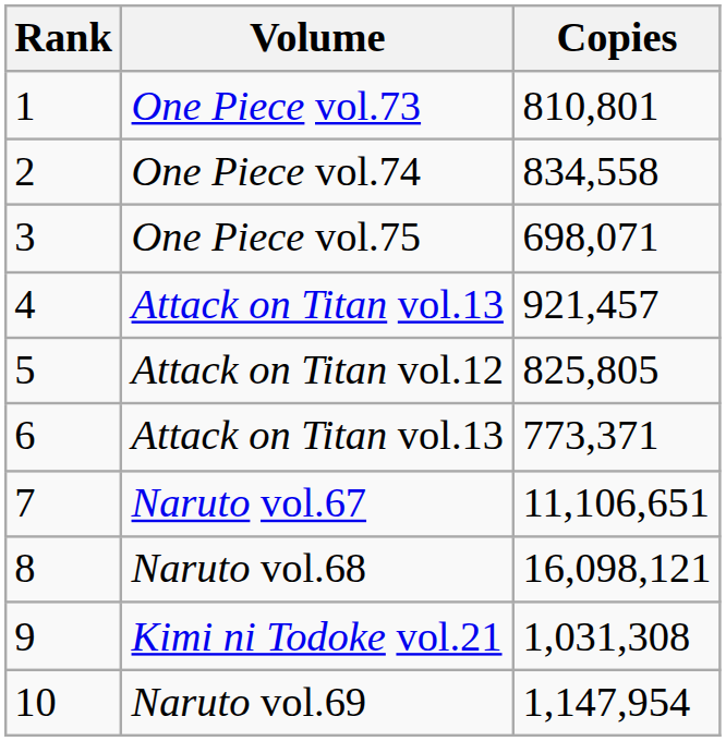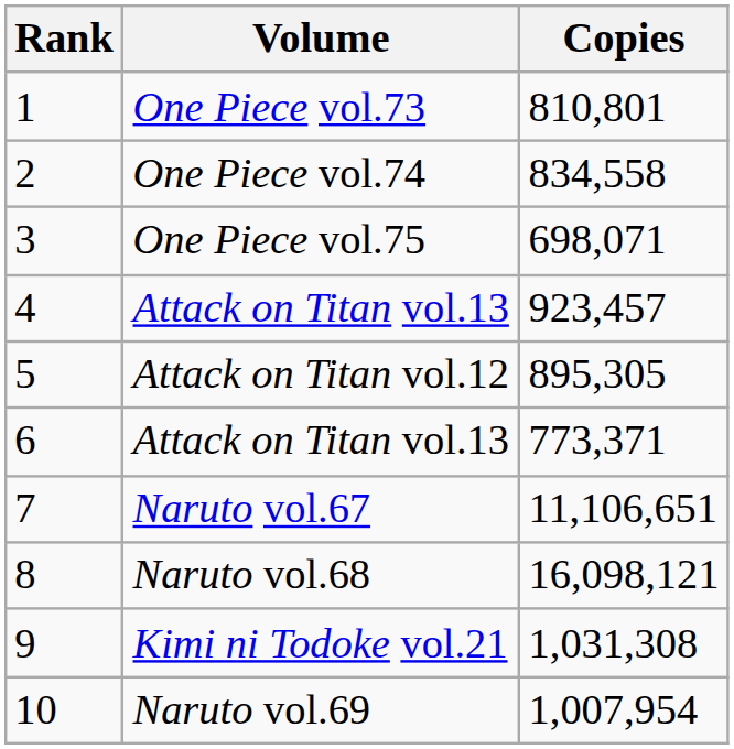 <table class="wikitable sortable" style="margin:auto; margin:auto;">
 <tr>
 <th>Rank</th>
 <th>Volume</th>
 <th>Copies</th>
 </tr>
 <tr>
 <td>1</td>
 <td><em><a href='#'>One Piece</a></em> <a href='#'>vol.73</a></td>
 <td>810,801</td>
 </tr>
 <tr>
 <td>2</td>
 <td><em>One Piece</em> vol.74</td>
 <td>834,558</td>
 </tr>
 <tr>
 <td>3</td>
 <td><em>One Piece</em> vol.75</td>
 <td>698,071</td>
 </tr>
 <tr>
 <td>4</td>
 <td><em><a href='#'>Attack on Titan</a></em> <a href='#'>vol.13</a></td>
-<td>921,457</td>
+<td>923,457</td>
 </tr>
 <tr>
 <td>5</td>
 <td><em>Attack on Titan</em> vol.12</td>
-<td>825,805</td>
+<td>895,305</td>
 </tr>
 <tr>
 <td>6</td>
 <td><em>Attack on Titan</em> vol.13</td>
 <td>773,371</td>
 </tr>
 <tr>
 <td>7</td>
 <td><em><a href='#'>Naruto</a></em> <a href='#'>vol.67</a></td>
 <td>11,106,651</td>
 </tr>
 <tr>
 <td>8</td>
 <td><em>Naruto</em> vol.68</td>
 <td>16,098,121</td>
 </tr>
 <tr>
 <td>9</td>
 <td><em><a href='#'>Kimi ni Todoke</a></em> <a href='#'>vol.21</a></td>
 <td>1,031,308</td>
 </tr>
 <tr>
 <td>10</td>
 <td><em>Naruto</em> vol.69</td>
-<td>1,147,954</td>
+<td>1,007,954</td>
 </tr>
 </table>
